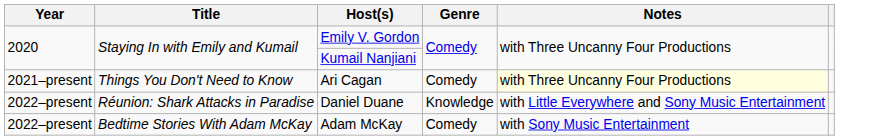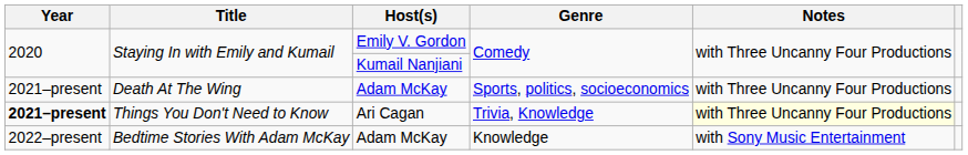 <table class="wikitable sortable">
 <tr>
 <th>Year</th>
 <th>Title</th>
 <th>Host(s)</th>
 <th>Genre</th>
 <th class="unsortable">Notes</th>
 <th class="unsortable"></th>
 </tr>
 <tr>
 <td rowspan="2">2020</td>
 <td rowspan="2"><em>Staying In with Emily and Kumail</em></td>
 <td><a href='#'>Emily V. Gordon</a></td>
 <td rowspan="2"><a href='#'>Comedy</a></td>
 <td rowspan="2">with Three Uncanny Four Productions</td>
 <td rowspan="2"></td>
 </tr>
 <tr>
 <td><a href='#'>Kumail Nanjiani</a></td>
 </tr>
 <tr>
 <td>2021–present</td>
-<td><em>Things You Don't Need to Know</em></td>
-<td>Ari Cagan</td>
-<td>Comedy</td>
-<td style="background: lightyellow;">with Three Uncanny Four Productions</td>
+<td><em>Death At The Wing</em></td>
+<td><a href='#'>Adam McKay</a></td>
+<td><a href='#'>Sports</a>, <a href='#'>politics</a>, <a href='#'>socioeconomics</a></td>
+<td>with Three Uncanny Four Productions</td>
 <td></td>
 </tr>
 <tr>
-<td>2022–present</td>
-<td><em>Réunion: Shark Attacks in Paradise</em></td>
-<td>Daniel Duane</td>
-<td>Knowledge</td>
-<td>with <a href='#'>Little Everywhere</a> and <a href='#'>Sony Music Entertainment</a></td>
+<td><strong>2021–present</strong></td>
+<td><em>Things You Don't Need to Know</em></td>
+<td>Ari Cagan</td>
+<td><a href='#'>Trivia</a>, <a href='#'>Knowledge</a></td>
+<td style="background: lightyellow;">with Three Uncanny Four Productions</td>
 <td></td>
 </tr>
 <tr>
 <td>2022–present</td>
 <td><em>Bedtime Stories With Adam McKay</em></td>
 <td>Adam McKay</td>
-<td>Comedy</td>
+<td>Knowledge</td>
 <td>with <a href='#'>Sony Music Entertainment</a></td>
 <td></td>
 </tr>
 </table>
